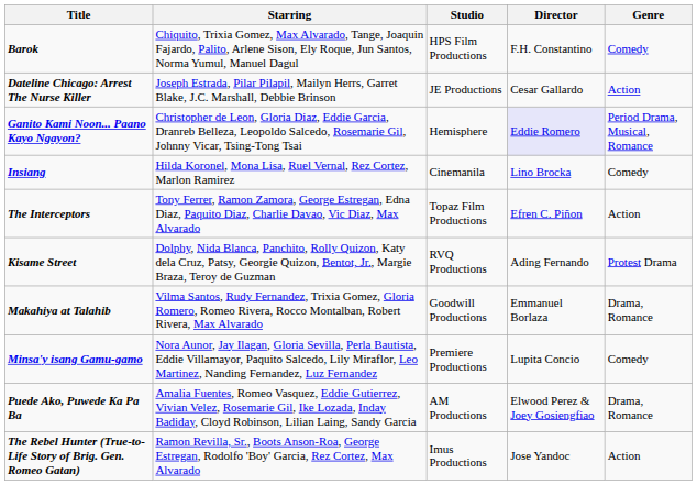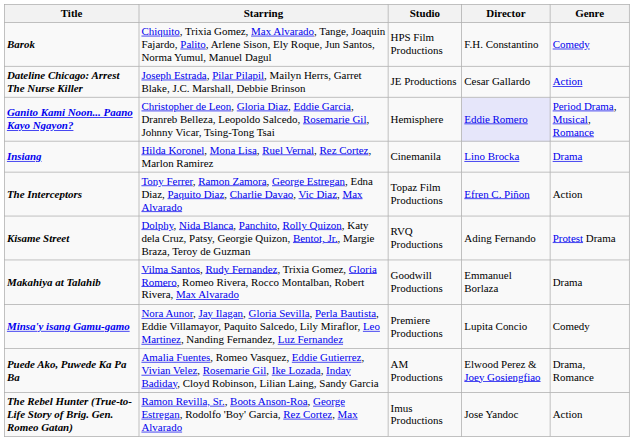 <table class="wikitable" style="font-size:95%">
 <tr>
 <th>Title</th>
 <th>Starring</th>
 <th>Studio</th>
 <th>Director</th>
 <th>Genre</th>
 </tr>
 <tr>
 <td><strong><em>Barok</em></strong></td>
 <td><a href='#'>Chiquito</a>, Trixia Gomez, <a href='#'>Max Alvarado</a>, Tange, Joaquin Fajardo, <a href='#'>Palito</a>, Arlene Sison, Ely Roque, Jun Santos, Norma Yumul, Manuel Dagul</td>
 <td>HPS Film Productions</td>
 <td>F.H. Constantino</td>
 <td><a href='#'>Comedy</a></td>
 </tr>
 <tr>
 <td><strong><em>Dateline Chicago: Arrest The Nurse Killer</em></strong></td>
 <td><a href='#'>Joseph Estrada</a>, <a href='#'>Pilar Pilapil</a>, Mailyn Herrs, Garret Blake, J.C. Marshall, Debbie Brinson</td>
 <td>JE Productions</td>
 <td>Cesar Gallardo</td>
 <td><a href='#'>Action</a></td>
 </tr>
 <tr>
 <td><strong><em><a href='#'>Ganito Kami Noon... Paano Kayo Ngayon?</a></em></strong></td>
 <td><a href='#'>Christopher de Leon</a>, <a href='#'>Gloria Diaz</a>, <a href='#'>Eddie Garcia</a>, Dranreb Belleza, Leopoldo Salcedo, <a href='#'>Rosemarie Gil</a>, Johnny Vicar, Tsing-Tong Tsai</td>
 <td>Hemisphere</td>
 <td style="background: lavender;"><a href='#'>Eddie Romero</a></td>
 <td><a href='#'> Period Drama</a>, <a href='#'>Musical</a>, <a href='#'>Romance</a></td>
 </tr>
 <tr>
 <td><strong><em><a href='#'>Insiang</a></em></strong></td>
 <td><a href='#'>Hilda Koronel</a>, <a href='#'>Mona Lisa</a>, <a href='#'>Ruel Vernal</a>, <a href='#'>Rez Cortez</a>, Marlon Ramirez</td>
 <td>Cinemanila</td>
 <td><a href='#'>Lino Brocka</a></td>
-<td>Comedy</td>
+<td><a href='#'>Drama</a></td>
 </tr>
 <tr>
 <td><strong><em>The Interceptors</em></strong></td>
 <td><a href='#'>Tony Ferrer</a>, <a href='#'>Ramon Zamora</a>, <a href='#'>George Estregan</a>, Edna Diaz, <a href='#'>Paquito Diaz</a>, <a href='#'>Charlie Davao</a>, <a href='#'>Vic Diaz</a>, <a href='#'>Max Alvarado</a></td>
 <td>Topaz Film Productions</td>
 <td><a href='#'>Efren C. Piñon</a></td>
 <td>Action</td>
 </tr>
 <tr>
 <td><strong><em>Kisame Street</em></strong></td>
 <td><a href='#'>Dolphy</a>, <a href='#'>Nida Blanca</a>, <a href='#'>Panchito</a>, <a href='#'>Rolly Quizon</a>, Katy dela Cruz, Patsy, Georgie Quizon, <a href='#'>Bentot, Jr.</a>, Margie Braza, Teroy de Guzman</td>
 <td>RVQ Productions</td>
 <td>Ading Fernando</td>
 <td><a href='#'>Protest</a> Drama</td>
 </tr>
 <tr>
 <td><strong><em>Makahiya at Talahib</em></strong></td>
 <td><a href='#'>Vilma Santos</a>, <a href='#'>Rudy Fernandez</a>, Trixia Gomez, <a href='#'>Gloria Romero</a>, Romeo Rivera, Rocco Montalban, Robert Rivera, <a href='#'>Max Alvarado</a></td>
 <td>Goodwill Productions</td>
 <td>Emmanuel Borlaza</td>
-<td>Drama, Romance</td>
+<td>Drama</td>
 </tr>
 <tr>
 <td><strong><em><a href='#'>Minsa'y isang Gamu-gamo</a></em></strong></td>
 <td><a href='#'>Nora Aunor</a>, <a href='#'>Jay Ilagan</a>, <a href='#'>Gloria Sevilla</a>, <a href='#'>Perla Bautista</a>, Eddie Villamayor, Paquito Salcedo, Lily Miraflor, <a href='#'>Leo Martinez</a>, Nanding Fernandez, <a href='#'>Luz Fernandez</a></td>
 <td>Premiere Productions</td>
 <td>Lupita Concio</td>
 <td>Comedy</td>
 </tr>
 <tr>
 <td><strong><em>Puede Ako, Puwede Ka Pa Ba</em></strong></td>
 <td><a href='#'>Amalia Fuentes</a>, Romeo Vasquez, <a href='#'>Eddie Gutierrez</a>, <a href='#'>Vivian Velez</a>, <a href='#'>Rosemarie Gil</a>, <a href='#'>Ike Lozada</a>, <a href='#'>Inday Badiday</a>, Cloyd Robinson, Lilian Laing, Sandy Garcia</td>
 <td>AM Productions</td>
 <td>Elwood Perez & <a href='#'>Joey Gosiengfiao</a></td>
 <td>Drama, Romance</td>
 </tr>
 <tr>
 <td><strong><em>The Rebel Hunter (True-to-Life Story of Brig. Gen. Romeo Gatan)</em></strong></td>
 <td><a href='#'>Ramon Revilla, Sr.</a>, <a href='#'>Boots Anson-Roa</a>, <a href='#'>George Estregan</a>, Rodolfo 'Boy' Garcia, <a href='#'>Rez Cortez</a>, <a href='#'>Max Alvarado</a></td>
 <td>Imus Productions</td>
 <td>Jose Yandoc</td>
 <td>Action</td>
 </tr>
 </table>
